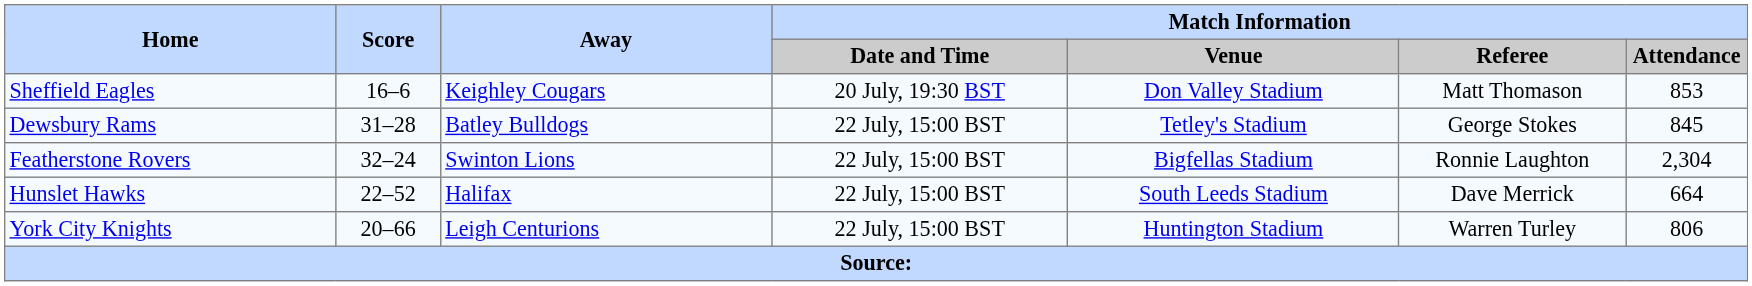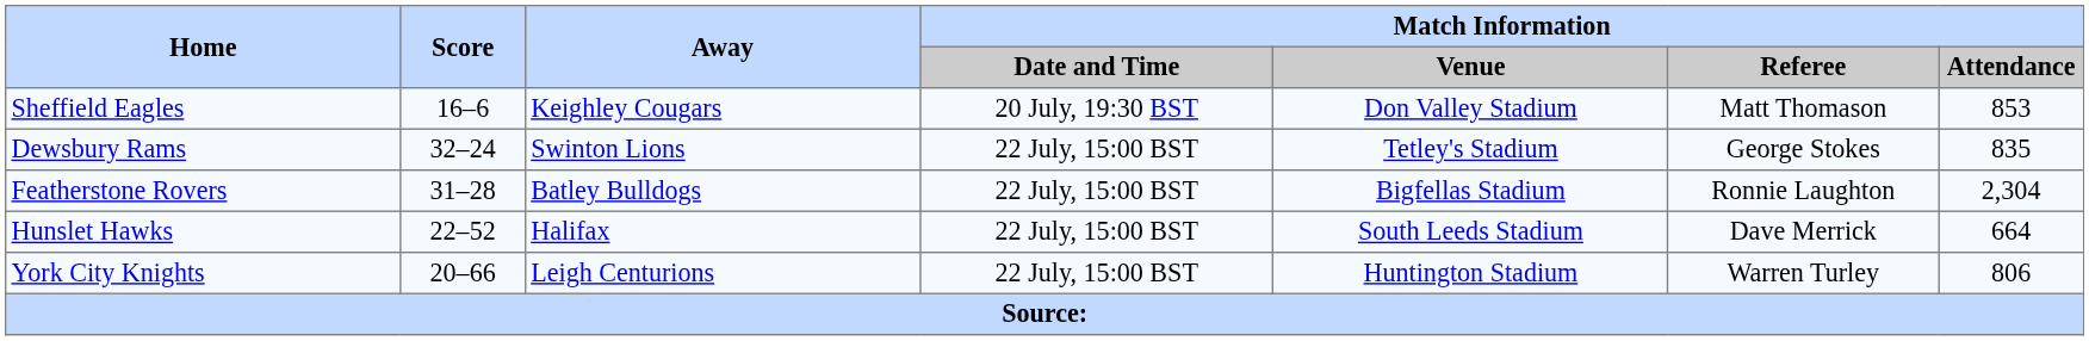 <table border="1" cellpadding="3" cellspacing="0" style="border-collapse:collapse; text-align:center; width:100%;">
 <tr style="background:#c1d8ff;">
 <th rowspan="2" style="width:19%;">Home</th>
 <th rowspan="2" style="width:6%;">Score</th>
 <th rowspan="2" style="width:19%;">Away</th>
 <th colspan=6>Match Information</th>
 </tr>
 <tr style="background:#ccc;">
 <th width=17%>Date and Time</th>
 <th width=19%>Venue</th>
 <th width=13%>Referee</th>
 <th width=7%>Attendance</th>
 </tr>
 <tr style="background:#f5faff;">
 <td align=left> <a href='#'>Sheffield Eagles</a></td>
 <td>16–6</td>
 <td align=left> <a href='#'>Keighley Cougars</a></td>
 <td>20 July, 19:30 <a href='#'>BST</a></td>
 <td><a href='#'>Don Valley Stadium</a></td>
 <td>Matt Thomason</td>
 <td>853</td>
 </tr>
 <tr style="background:#f5faff;">
 <td align=left> <a href='#'>Dewsbury Rams</a></td>
-<td>31–28</td>
-<td align=left> <a href='#'>Batley Bulldogs</a></td>
+<td>32–24</td>
+<td align=left> <a href='#'>Swinton Lions</a></td>
 <td>22 July, 15:00 BST</td>
 <td><a href='#'>Tetley's Stadium</a></td>
 <td>George Stokes</td>
-<td>845</td>
+<td>835</td>
 </tr>
 <tr style="background:#f5faff;">
 <td align=left> <a href='#'>Featherstone Rovers</a></td>
-<td>32–24</td>
-<td align=left> <a href='#'>Swinton Lions</a></td>
+<td>31–28</td>
+<td align=left> <a href='#'>Batley Bulldogs</a></td>
 <td>22 July, 15:00 BST</td>
 <td><a href='#'>Bigfellas Stadium</a></td>
 <td>Ronnie Laughton</td>
 <td>2,304</td>
 </tr>
 <tr style="background:#f5faff;">
 <td align=left> <a href='#'>Hunslet Hawks</a></td>
 <td>22–52</td>
 <td align=left> <a href='#'>Halifax</a></td>
 <td>22 July, 15:00 BST</td>
 <td><a href='#'>South Leeds Stadium</a></td>
 <td>Dave Merrick</td>
 <td>664</td>
 </tr>
 <tr style="background:#f5faff;">
 <td align=left> <a href='#'>York City Knights</a></td>
 <td>20–66</td>
 <td align=left> <a href='#'>Leigh Centurions</a></td>
 <td>22 July, 15:00 BST</td>
 <td><a href='#'>Huntington Stadium</a></td>
 <td>Warren Turley</td>
 <td>806</td>
 </tr>
 <tr style="background:#c1d8ff;">
 <th colspan=12>Source:</th>
 </tr>
 </table>
